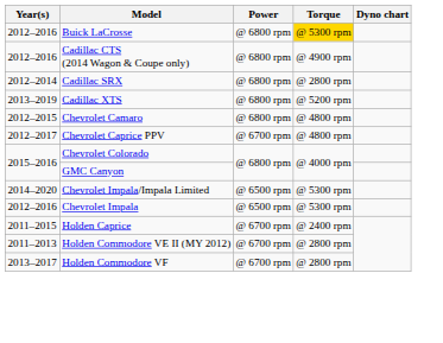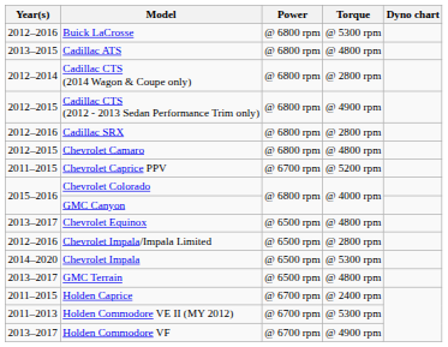 <table class="wikitable" style="font-size: 90%">
 <tr>
 <th>Year(s)</th>
 <th>Model</th>
 <th>Power</th>
 <th>Torque</th>
 <th>Dyno chart</th>
 </tr>
 <tr>
 <td>2012–2016</td>
 <td><a href='#'>Buick LaCrosse</a></td>
 <td> @ 6800 rpm</td>
-<td style="background: gold;"> @ 5300 rpm</td>
+<td> @ 5300 rpm</td>
 <td></td>
 </tr>
 <tr>
-<td>2012–2016</td>
+<td>2013–2015</td>
+<td><a href='#'>Cadillac ATS</a></td>
+<td> @ 6800 rpm</td>
+<td> @ 4800 rpm</td>
+<td></td>
+</tr>
+<tr>
+<td>2012–2014</td>
 <td><a href='#'>Cadillac CTS</a> <br>(2014 Wagon & Coupe only)</td>
+<td> @ 6800 rpm</td>
+<td> @ 2800 rpm</td>
+<td></td>
+</tr>
+<tr>
+<td>2012–2015</td>
+<td><a href='#'>Cadillac CTS</a> <br>(2012 - 2013 Sedan Performance Trim only)</td>
 <td> @ 6800 rpm</td>
 <td> @ 4900 rpm</td>
 <td></td>
 </tr>
 <tr>
-<td>2012–2014</td>
+<td>2012–2016</td>
 <td><a href='#'>Cadillac SRX</a></td>
 <td> @ 6800 rpm</td>
 <td> @ 2800 rpm</td>
-<td></td>
-</tr>
-<tr>
-<td>2013–2019</td>
-<td><a href='#'>Cadillac XTS</a></td>
-<td> @ 6800 rpm</td>
-<td> @ 5200 rpm</td>
 <td></td>
 </tr>
 <tr>
 <td>2012–2015</td>
 <td><a href='#'>Chevrolet Camaro</a></td>
 <td> @ 6800 rpm</td>
 <td> @ 4800 rpm</td>
 <td></td>
 </tr>
 <tr>
-<td>2012–2017</td>
+<td>2011–2015</td>
 <td><a href='#'>Chevrolet Caprice</a> PPV</td>
 <td> @ 6700 rpm</td>
-<td> @ 4800 rpm</td>
+<td> @ 5200 rpm</td>
 <td></td>
 </tr>
 <tr>
 <td rowspan=2>2015–2016</td>
 <td><a href='#'>Chevrolet Colorado</a></td>
 <td rowspan=2> @ 6800 rpm</td>
 <td rowspan=2> @ 4000 rpm</td>
 <td></td>
 </tr>
 <tr>
 <td><a href='#'>GMC Canyon</a></td>
 <td></td>
 </tr>
 <tr>
-<td>2014–2020</td>
-<td><a href='#'>Chevrolet Impala</a>/Impala Limited</td>
+<td>2013–2017</td>
+<td><a href='#'>Chevrolet Equinox</a></td>
 <td> @ 6500 rpm</td>
-<td> @ 5300 rpm</td>
+<td> @ 4800 rpm</td>
+<td></td>
 </tr>
 <tr>
 <td>2012–2016</td>
+<td><a href='#'>Chevrolet Impala</a>/Impala Limited</td>
+<td> @ 6500 rpm</td>
+<td> @ 2800 rpm</td>
+</tr>
+<tr>
+<td>2014–2020</td>
 <td><a href='#'>Chevrolet Impala</a></td>
 <td> @ 6500 rpm</td>
 <td> @ 5300 rpm</td>
+<td></td>
+</tr>
+<tr>
+<td>2013–2017</td>
+<td><a href='#'>GMC Terrain</a></td>
+<td> @ 6500 rpm</td>
+<td> @ 4800 rpm</td>
 <td></td>
 </tr>
 <tr>
 <td>2011–2015</td>
 <td><a href='#'>Holden Caprice</a></td>
 <td> @ 6700 rpm</td>
 <td> @ 2400 rpm</td>
 </tr>
 <tr>
 <td>2011–2013</td>
 <td><a href='#'>Holden Commodore</a> VE II (MY 2012)</td>
 <td> @ 6700 rpm</td>
-<td> @ 2800 rpm</td>
+<td> @ 5300 rpm</td>
 </tr>
 <tr>
 <td>2013–2017</td>
 <td><a href='#'>Holden Commodore</a> VF</td>
 <td> @ 6700 rpm</td>
-<td> @ 2800 rpm</td>
+<td> @ 4900 rpm</td>
 </tr>
 </table>
